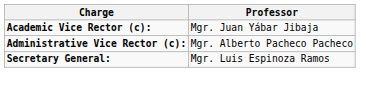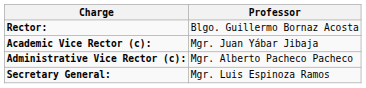 <table class="wikitable">
 <tr>
 <th>Charge</th>
 <th>Professor</th>
+</tr>
+<tr>
+<td><strong>Rector:</strong></td>
+<td>Blgo. Guillermo Bornaz Acosta</td>
 </tr>
 <tr>
 <td><strong>Academic Vice Rector (c):</strong></td>
 <td>Mgr. Juan Yábar Jibaja</td>
 </tr>
 <tr>
 <td><strong>Administrative Vice Rector (c):</strong></td>
 <td>Mgr. Alberto Pacheco Pacheco</td>
 </tr>
 <tr>
 <td><strong>Secretary General:</strong></td>
 <td>Mgr. Luis Espinoza Ramos</td>
 </tr>
 </table>
